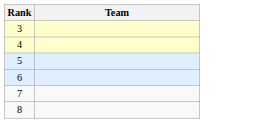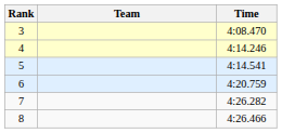 <table class=wikitable style="text-align:center">
 <tr>
 <th width=40>Rank</th>
 <th width=250>Team</th>
+<th width=80>Time</th>
 </tr>
 <tr bgcolor="ffffcc">
 <td>3</td>
 <td align=left></td>
+<td>4:08.470</td>
 </tr>
 <tr bgcolor="ffffcc">
 <td>4</td>
 <td align=left></td>
+<td>4:14.246</td>
 </tr>
 <tr bgcolor=dfefff>
 <td>5</td>
 <td align=left></td>
+<td>4:14.541</td>
 </tr>
 <tr bgcolor=dfefff>
 <td>6</td>
 <td align=left></td>
+<td>4:20.759</td>
 </tr>
 <tr>
 <td>7</td>
 <td align=left></td>
+<td>4:26.282</td>
 </tr>
 <tr>
 <td>8</td>
 <td align=left></td>
+<td>4:26.466</td>
 </tr>
 </table>
